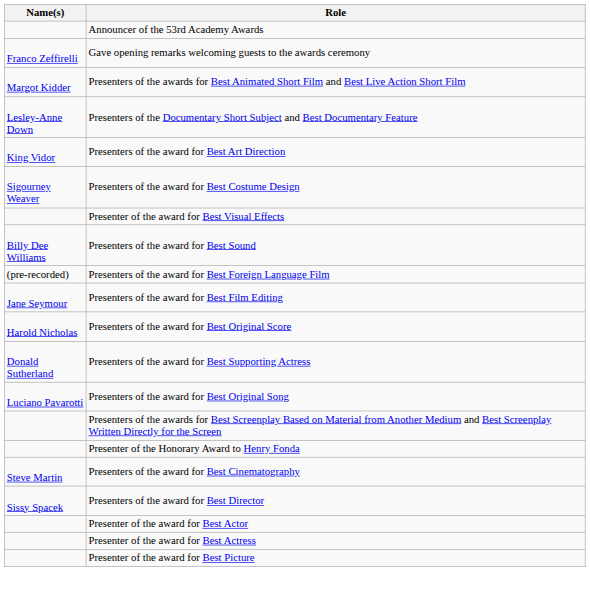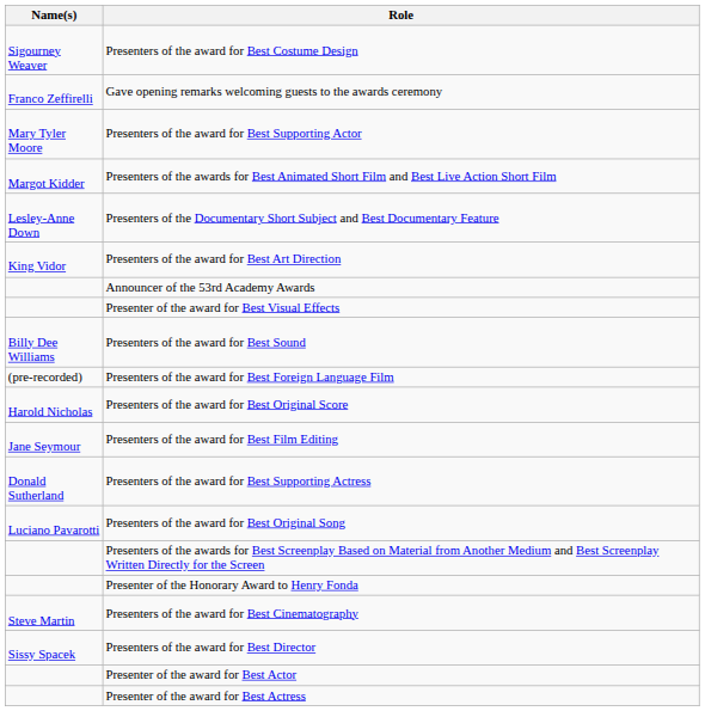 <table class="wikitable plainrowheaders sortable">
 <tr>
 <th scope="col">Name(s)</th>
 <th scope="col" class="unsortable">Role</th>
 </tr>
 <tr>
-<td scope="row"></td>
-<td>Announcer of the 53rd Academy Awards</td>
+<td scope="row"><br><a href='#'>Sigourney Weaver</a></td>
+<td>Presenters of the award for <a href='#'>Best Costume Design</a></td>
 </tr>
 <tr>
 <td scope="row"><br><a href='#'>Franco Zeffirelli</a></td>
 <td>Gave opening remarks welcoming guests to the awards ceremony</td>
+</tr>
+<tr>
+<td scope="row"><br><a href='#'>Mary Tyler Moore</a></td>
+<td>Presenters of the award for <a href='#'>Best Supporting Actor</a></td>
 </tr>
 <tr>
 <td scope="row"><br><a href='#'>Margot Kidder</a></td>
 <td>Presenters of the awards for <a href='#'>Best Animated Short Film</a> and <a href='#'>Best Live Action Short Film</a></td>
 </tr>
 <tr>
 <td scope="row"><br><a href='#'>Lesley-Anne Down</a></td>
 <td>Presenters of the <a href='#'>Documentary Short Subject</a> and <a href='#'>Best Documentary Feature</a></td>
 </tr>
 <tr>
 <td scope="row"><br> <a href='#'>King Vidor</a></td>
 <td>Presenters of the award for <a href='#'>Best Art Direction</a></td>
 </tr>
 <tr>
-<td scope="row"><br><a href='#'>Sigourney Weaver</a></td>
-<td>Presenters of the award for <a href='#'>Best Costume Design</a></td>
+<td scope="row"></td>
+<td>Announcer of the 53rd Academy Awards</td>
 </tr>
 <tr>
 <td scope="row"></td>
 <td>Presenter of the award for <a href='#'>Best Visual Effects</a></td>
 </tr>
 <tr>
 <td scope="row"><br><a href='#'>Billy Dee Williams</a></td>
 <td>Presenters of the award for <a href='#'>Best Sound</a></td>
 </tr>
 <tr>
 <td scope="row"> (pre-recorded)</td>
 <td>Presenters of the award for <a href='#'>Best Foreign Language Film</a></td>
 </tr>
 <tr>
+<td scope="row"><br><a href='#'>Harold Nicholas</a></td>
+<td>Presenters of the award for <a href='#'>Best Original Score</a></td>
+</tr>
+<tr>
 <td scope="row"><br><a href='#'>Jane Seymour</a></td>
 <td>Presenters of the award for <a href='#'>Best Film Editing</a></td>
-</tr>
-<tr>
-<td scope="row"><br><a href='#'>Harold Nicholas</a></td>
-<td>Presenters of the award for <a href='#'>Best Original Score</a></td>
 </tr>
 <tr>
 <td scope="row"><br><a href='#'>Donald Sutherland</a></td>
 <td>Presenters of the award for <a href='#'>Best Supporting Actress</a></td>
 </tr>
 <tr>
 <td scope="row"><br><a href='#'>Luciano Pavarotti</a></td>
 <td>Presenters of the award for <a href='#'>Best Original Song</a></td>
 </tr>
 <tr>
 <td scope="row"></td>
 <td>Presenters of the awards for <a href='#'>Best Screenplay Based on Material from Another Medium</a> and <a href='#'>Best Screenplay Written Directly for the Screen</a></td>
 </tr>
 <tr>
 <td scope="row"></td>
 <td>Presenter of the Honorary Award to <a href='#'>Henry Fonda</a></td>
 </tr>
 <tr>
 <td scope="row"><br><a href='#'>Steve Martin</a></td>
 <td>Presenters of the award for <a href='#'>Best Cinematography</a></td>
 </tr>
 <tr>
 <td scope="row"><br><a href='#'>Sissy Spacek</a></td>
 <td>Presenters of the award for <a href='#'>Best Director</a></td>
 </tr>
 <tr>
 <td scope="row"></td>
 <td>Presenter of the award for <a href='#'>Best Actor</a></td>
 </tr>
 <tr>
 <td scope="row"></td>
 <td>Presenter of the award for <a href='#'>Best Actress</a></td>
 </tr>
-<tr>
-<td scope="row"></td>
-<td>Presenter of the award for <a href='#'>Best Picture</a></td>
-</tr>
 </table>
